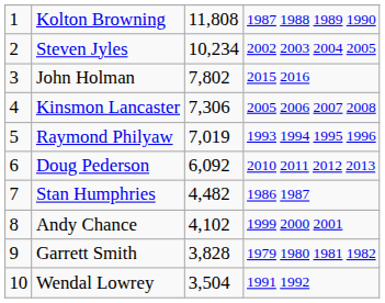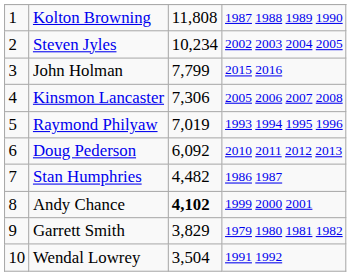 <table class="wikitable">
 <tr>
 </tr>
 <tr>
 <td>1</td>
 <td><a href='#'>Kolton Browning</a></td>
 <td><abbr>11,808</abbr></td>
 <td style="font-size:80%;"><a href='#'>1987</a> <a href='#'>1988</a> <a href='#'>1989</a> <a href='#'>1990</a></td>
 </tr>
 <tr>
 <td>2</td>
 <td><a href='#'>Steven Jyles</a></td>
 <td><abbr>10,234</abbr></td>
 <td style="font-size:80%;"><a href='#'>2002</a> <a href='#'>2003</a> <a href='#'>2004</a> <a href='#'>2005</a></td>
 </tr>
 <tr>
 <td>3</td>
 <td>John Holman</td>
-<td><abbr>7,802</abbr></td>
+<td><abbr>7,799</abbr></td>
 <td style="font-size:80%;"><a href='#'>2015</a> <a href='#'>2016</a></td>
 </tr>
 <tr>
 <td>4</td>
 <td><a href='#'>Kinsmon Lancaster</a></td>
 <td><abbr>7,306</abbr></td>
 <td style="font-size:80%;"><a href='#'>2005</a> <a href='#'>2006</a> <a href='#'>2007</a> <a href='#'>2008</a></td>
 </tr>
 <tr>
 <td>5</td>
 <td><a href='#'>Raymond Philyaw</a></td>
 <td><abbr>7,019</abbr></td>
 <td style="font-size:80%;"><a href='#'>1993</a> <a href='#'>1994</a> <a href='#'>1995</a> <a href='#'>1996</a></td>
 </tr>
 <tr>
 <td>6</td>
 <td><a href='#'>Doug Pederson</a></td>
 <td><abbr>6,092</abbr></td>
 <td style="font-size:80%;"><a href='#'>2010</a> <a href='#'>2011</a> <a href='#'>2012</a> <a href='#'>2013</a></td>
 </tr>
 <tr>
 <td>7</td>
 <td><a href='#'>Stan Humphries</a></td>
 <td><abbr>4,482</abbr></td>
 <td style="font-size:80%;"><a href='#'>1986</a> <a href='#'>1987</a></td>
 </tr>
 <tr>
 <td>8</td>
 <td>Andy Chance</td>
-<td><abbr>4,102</abbr></td>
+<td><strong><abbr>4,102</abbr></strong></td>
 <td style="font-size:80%;"><a href='#'>1999</a> <a href='#'>2000</a> <a href='#'>2001</a></td>
 </tr>
 <tr>
 <td>9</td>
 <td>Garrett Smith</td>
-<td><abbr>3,828</abbr></td>
+<td><abbr>3,829</abbr></td>
 <td style="font-size:80%;"><a href='#'>1979</a> <a href='#'>1980</a> <a href='#'>1981</a> <a href='#'>1982</a></td>
 </tr>
 <tr>
 <td>10</td>
 <td>Wendal Lowrey</td>
 <td><abbr>3,504</abbr></td>
 <td style="font-size:80%;"><a href='#'>1991</a> <a href='#'>1992</a></td>
 </tr>
 </table>
